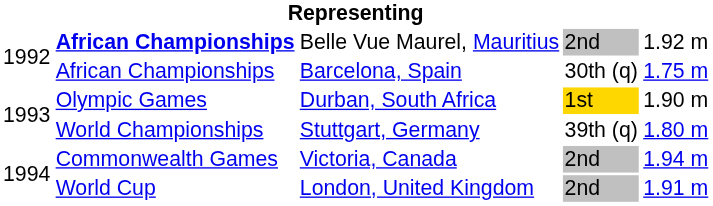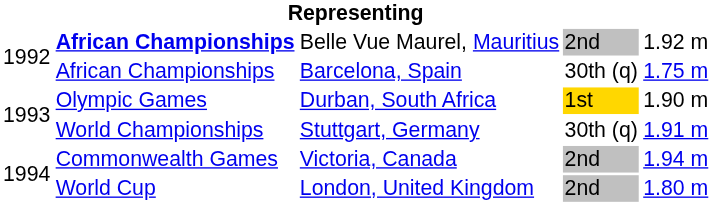 <table>
 <tr>
 <th colspan="5">Representing </th>
 </tr>
 <tr>
 <td rowspan=2>1992</td>
 <td><strong><a href='#'>African Championships</a></strong></td>
 <td>Belle Vue Maurel, <a href='#'>Mauritius</a></td>
 <td bgcolor=silver>2nd</td>
 <td>1.92 m</td>
 </tr>
 <tr>
 <td><a href='#'>African Championships</a></td>
 <td><a href='#'>Barcelona, Spain</a></td>
 <td>30th (q)</td>
 <td><a href='#'>1.75 m</a></td>
 </tr>
 <tr>
 <td rowspan=2>1993</td>
 <td><a href='#'>Olympic Games</a></td>
 <td><a href='#'>Durban, South Africa</a></td>
 <td bgcolor=gold>1st</td>
 <td>1.90 m</td>
 </tr>
 <tr>
 <td><a href='#'>World Championships</a></td>
 <td><a href='#'>Stuttgart, Germany</a></td>
-<td>39th (q)</td>
-<td><a href='#'>1.80 m</a></td>
+<td>30th (q)</td>
+<td><a href='#'>1.91 m</a></td>
 </tr>
 <tr>
 <td rowspan=2>1994</td>
 <td><a href='#'>Commonwealth Games</a></td>
 <td><a href='#'>Victoria, Canada</a></td>
 <td bgcolor=silver>2nd</td>
 <td><a href='#'>1.94 m</a></td>
 </tr>
 <tr>
 <td><a href='#'>World Cup</a></td>
 <td><a href='#'>London, United Kingdom</a></td>
 <td bgcolor=silver>2nd</td>
-<td><a href='#'>1.91 m</a></td>
+<td><a href='#'>1.80 m</a></td>
 </tr>
 </table>
